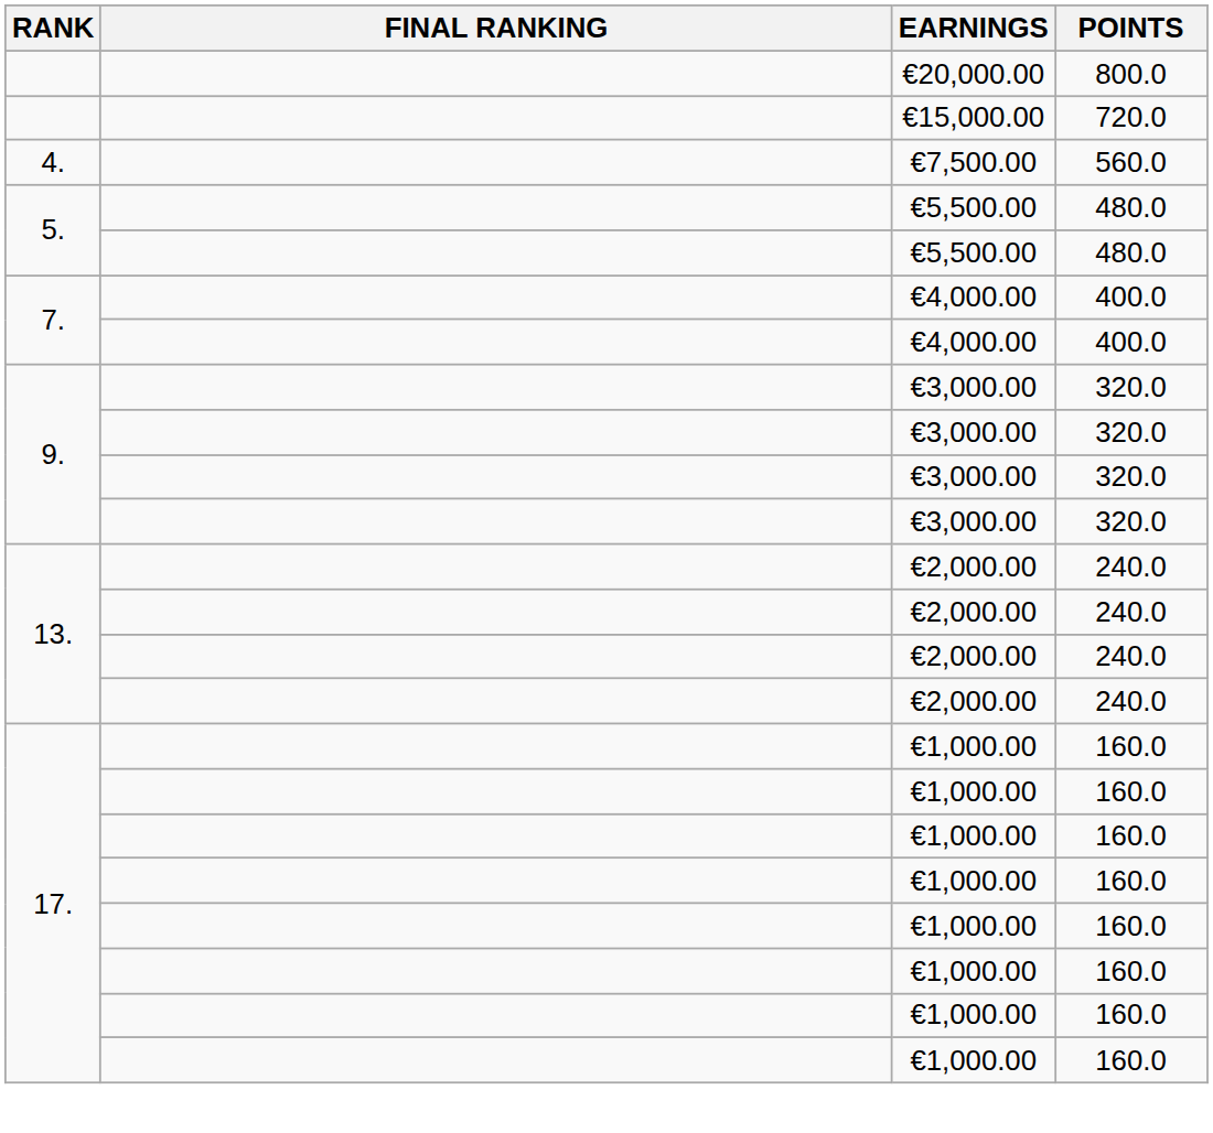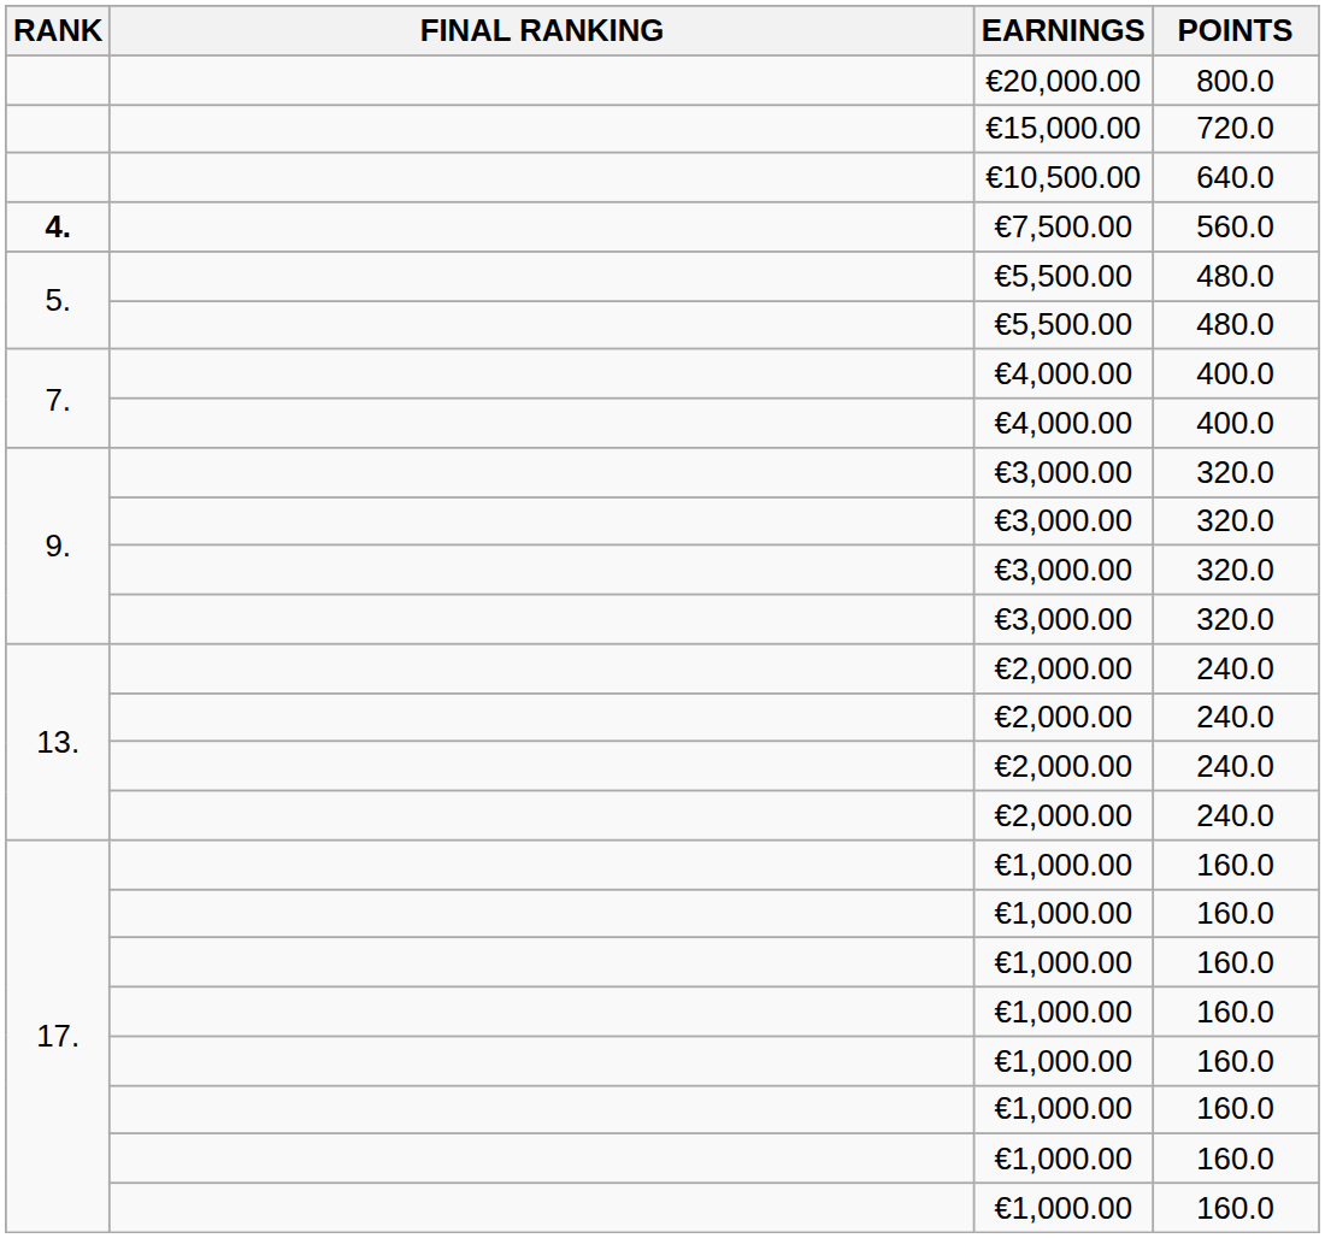 <table class="wikitable" style="border-collapse: collapse; font-size: 90%;">
 <tr>
 <th>RANK</th>
 <th style="width: 30em">FINAL RANKING</th>
 <th style="width: 5em">EARNINGS</th>
 <th style="width: 5em">POINTS</th>
 </tr>
 <tr>
 <td align="center"></td>
 <td></td>
 <td align="center">€20,000.00</td>
 <td align="center">800.0</td>
 </tr>
 <tr>
 <td align="center"></td>
 <td></td>
 <td align="center">€15,000.00</td>
 <td align="center">720.0</td>
 </tr>
 <tr>
-<td align="center">4.</td>
+<td align="center"></td>
+<td></td>
+<td align="center">€10,500.00</td>
+<td align="center">640.0</td>
+</tr>
+<tr>
+<td align="center"><strong>4.</strong></td>
 <td></td>
 <td align="center">€7,500.00</td>
 <td align="center">560.0</td>
 </tr>
 <tr>
 <td rowspan=2 align="center">5.</td>
 <td></td>
 <td align="center">€5,500.00</td>
 <td align="center">480.0</td>
 </tr>
 <tr>
 <td></td>
 <td align="center">€5,500.00</td>
 <td align="center">480.0</td>
 </tr>
 <tr>
 <td rowspan=2 align="center">7.</td>
 <td></td>
 <td align="center">€4,000.00</td>
 <td align="center">400.0</td>
 </tr>
 <tr>
 <td></td>
 <td align="center">€4,000.00</td>
 <td align="center">400.0</td>
 </tr>
 <tr>
 <td rowspan=4 align="center">9.</td>
 <td></td>
 <td align="center">€3,000.00</td>
 <td align="center">320.0</td>
 </tr>
 <tr>
 <td></td>
 <td align="center">€3,000.00</td>
 <td align="center">320.0</td>
 </tr>
 <tr>
 <td></td>
 <td align="center">€3,000.00</td>
 <td align="center">320.0</td>
 </tr>
 <tr>
 <td></td>
 <td align="center">€3,000.00</td>
 <td align="center">320.0</td>
 </tr>
 <tr>
 <td rowspan=4 align="center">13.</td>
 <td></td>
 <td align="center">€2,000.00</td>
 <td align="center">240.0</td>
 </tr>
 <tr>
 <td></td>
 <td align="center">€2,000.00</td>
 <td align="center">240.0</td>
 </tr>
 <tr>
 <td></td>
 <td align="center">€2,000.00</td>
 <td align="center">240.0</td>
 </tr>
 <tr>
 <td></td>
 <td align="center">€2,000.00</td>
 <td align="center">240.0</td>
 </tr>
 <tr>
 <td rowspan=8 align="center">17.</td>
 <td></td>
 <td align="center">€1,000.00</td>
 <td align="center">160.0</td>
 </tr>
 <tr>
 <td></td>
 <td align="center">€1,000.00</td>
 <td align="center">160.0</td>
 </tr>
 <tr>
 <td></td>
 <td align="center">€1,000.00</td>
 <td align="center">160.0</td>
 </tr>
 <tr>
 <td></td>
 <td align="center">€1,000.00</td>
 <td align="center">160.0</td>
 </tr>
 <tr>
 <td></td>
 <td align="center">€1,000.00</td>
 <td align="center">160.0</td>
 </tr>
 <tr>
 <td></td>
 <td align="center">€1,000.00</td>
 <td align="center">160.0</td>
 </tr>
 <tr>
 <td></td>
 <td align="center">€1,000.00</td>
 <td align="center">160.0</td>
 </tr>
 <tr>
 <td></td>
 <td align="center">€1,000.00</td>
 <td align="center">160.0</td>
 </tr>
 </table>
